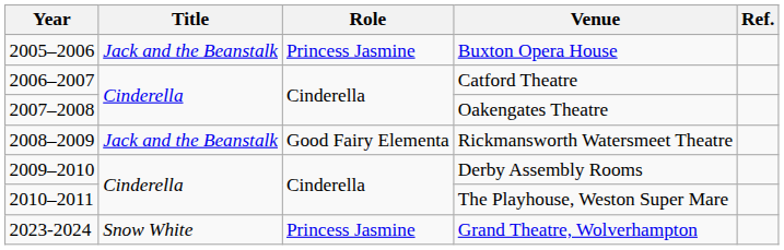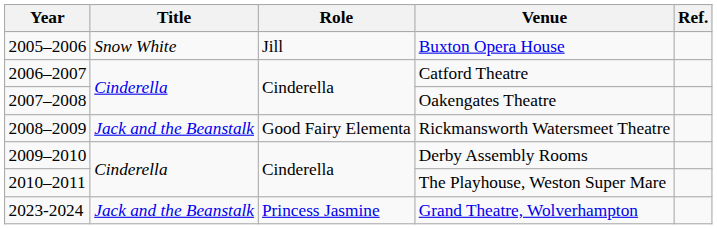 <table class="wikitable">
 <tr>
 <th>Year</th>
 <th>Title</th>
 <th>Role</th>
 <th>Venue</th>
 <th>Ref.</th>
 </tr>
 <tr>
 <td>2005–2006</td>
-<td><em><a href='#'>Jack and the Beanstalk</a></em></td>
-<td><a href='#'>Princess Jasmine</a></td>
+<td><em>Snow White</em></td>
+<td>Jill</td>
 <td><a href='#'>Buxton Opera House</a></td>
 <td></td>
 </tr>
 <tr>
 <td>2006–2007</td>
 <td rowspan="2"><em><a href='#'>Cinderella</a></em></td>
 <td rowspan="2">Cinderella</td>
 <td>Catford Theatre</td>
 <td></td>
 </tr>
 <tr>
 <td>2007–2008</td>
 <td>Oakengates Theatre</td>
 <td></td>
 </tr>
 <tr>
 <td>2008–2009</td>
 <td><em><a href='#'>Jack and the Beanstalk</a></em></td>
 <td>Good Fairy Elementa</td>
 <td>Rickmansworth Watersmeet Theatre</td>
 <td></td>
 </tr>
 <tr>
 <td>2009–2010</td>
 <td rowspan="2"><em>Cinderella</em></td>
 <td rowspan="2">Cinderella</td>
 <td>Derby Assembly Rooms</td>
 <td></td>
 </tr>
 <tr>
 <td>2010–2011</td>
 <td>The Playhouse, Weston Super Mare</td>
 <td></td>
 </tr>
 <tr>
 <td>2023-2024</td>
-<td><em>Snow White</em></td>
+<td><em><a href='#'>Jack and the Beanstalk</a></em></td>
 <td><a href='#'>Princess Jasmine</a></td>
 <td><a href='#'>Grand Theatre, Wolverhampton</a></td>
 <td></td>
 </tr>
 </table>
